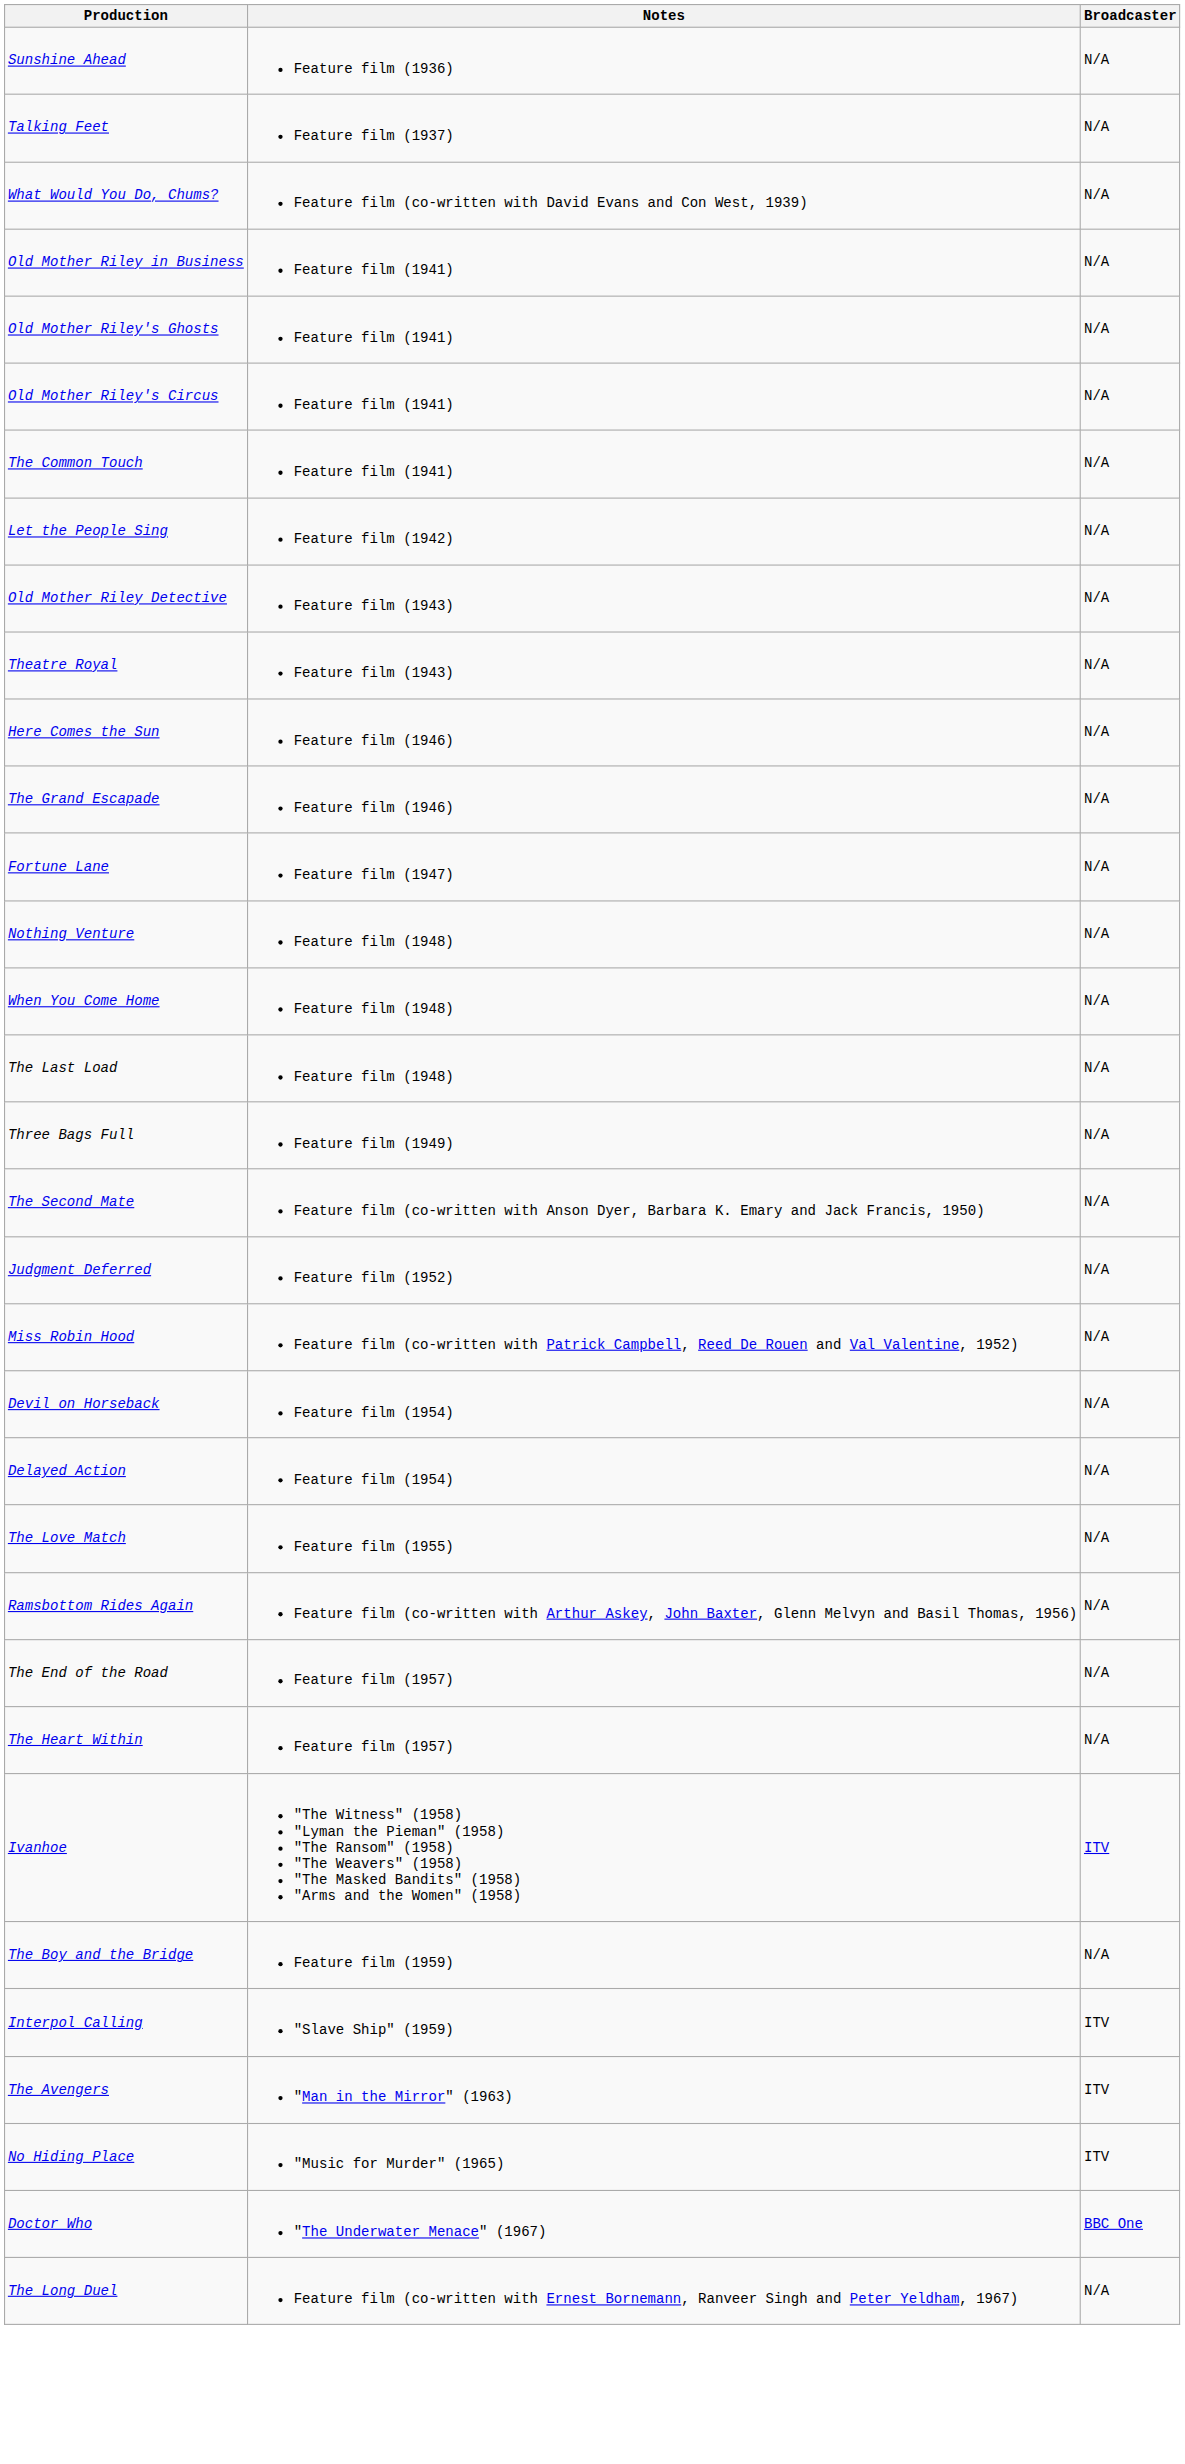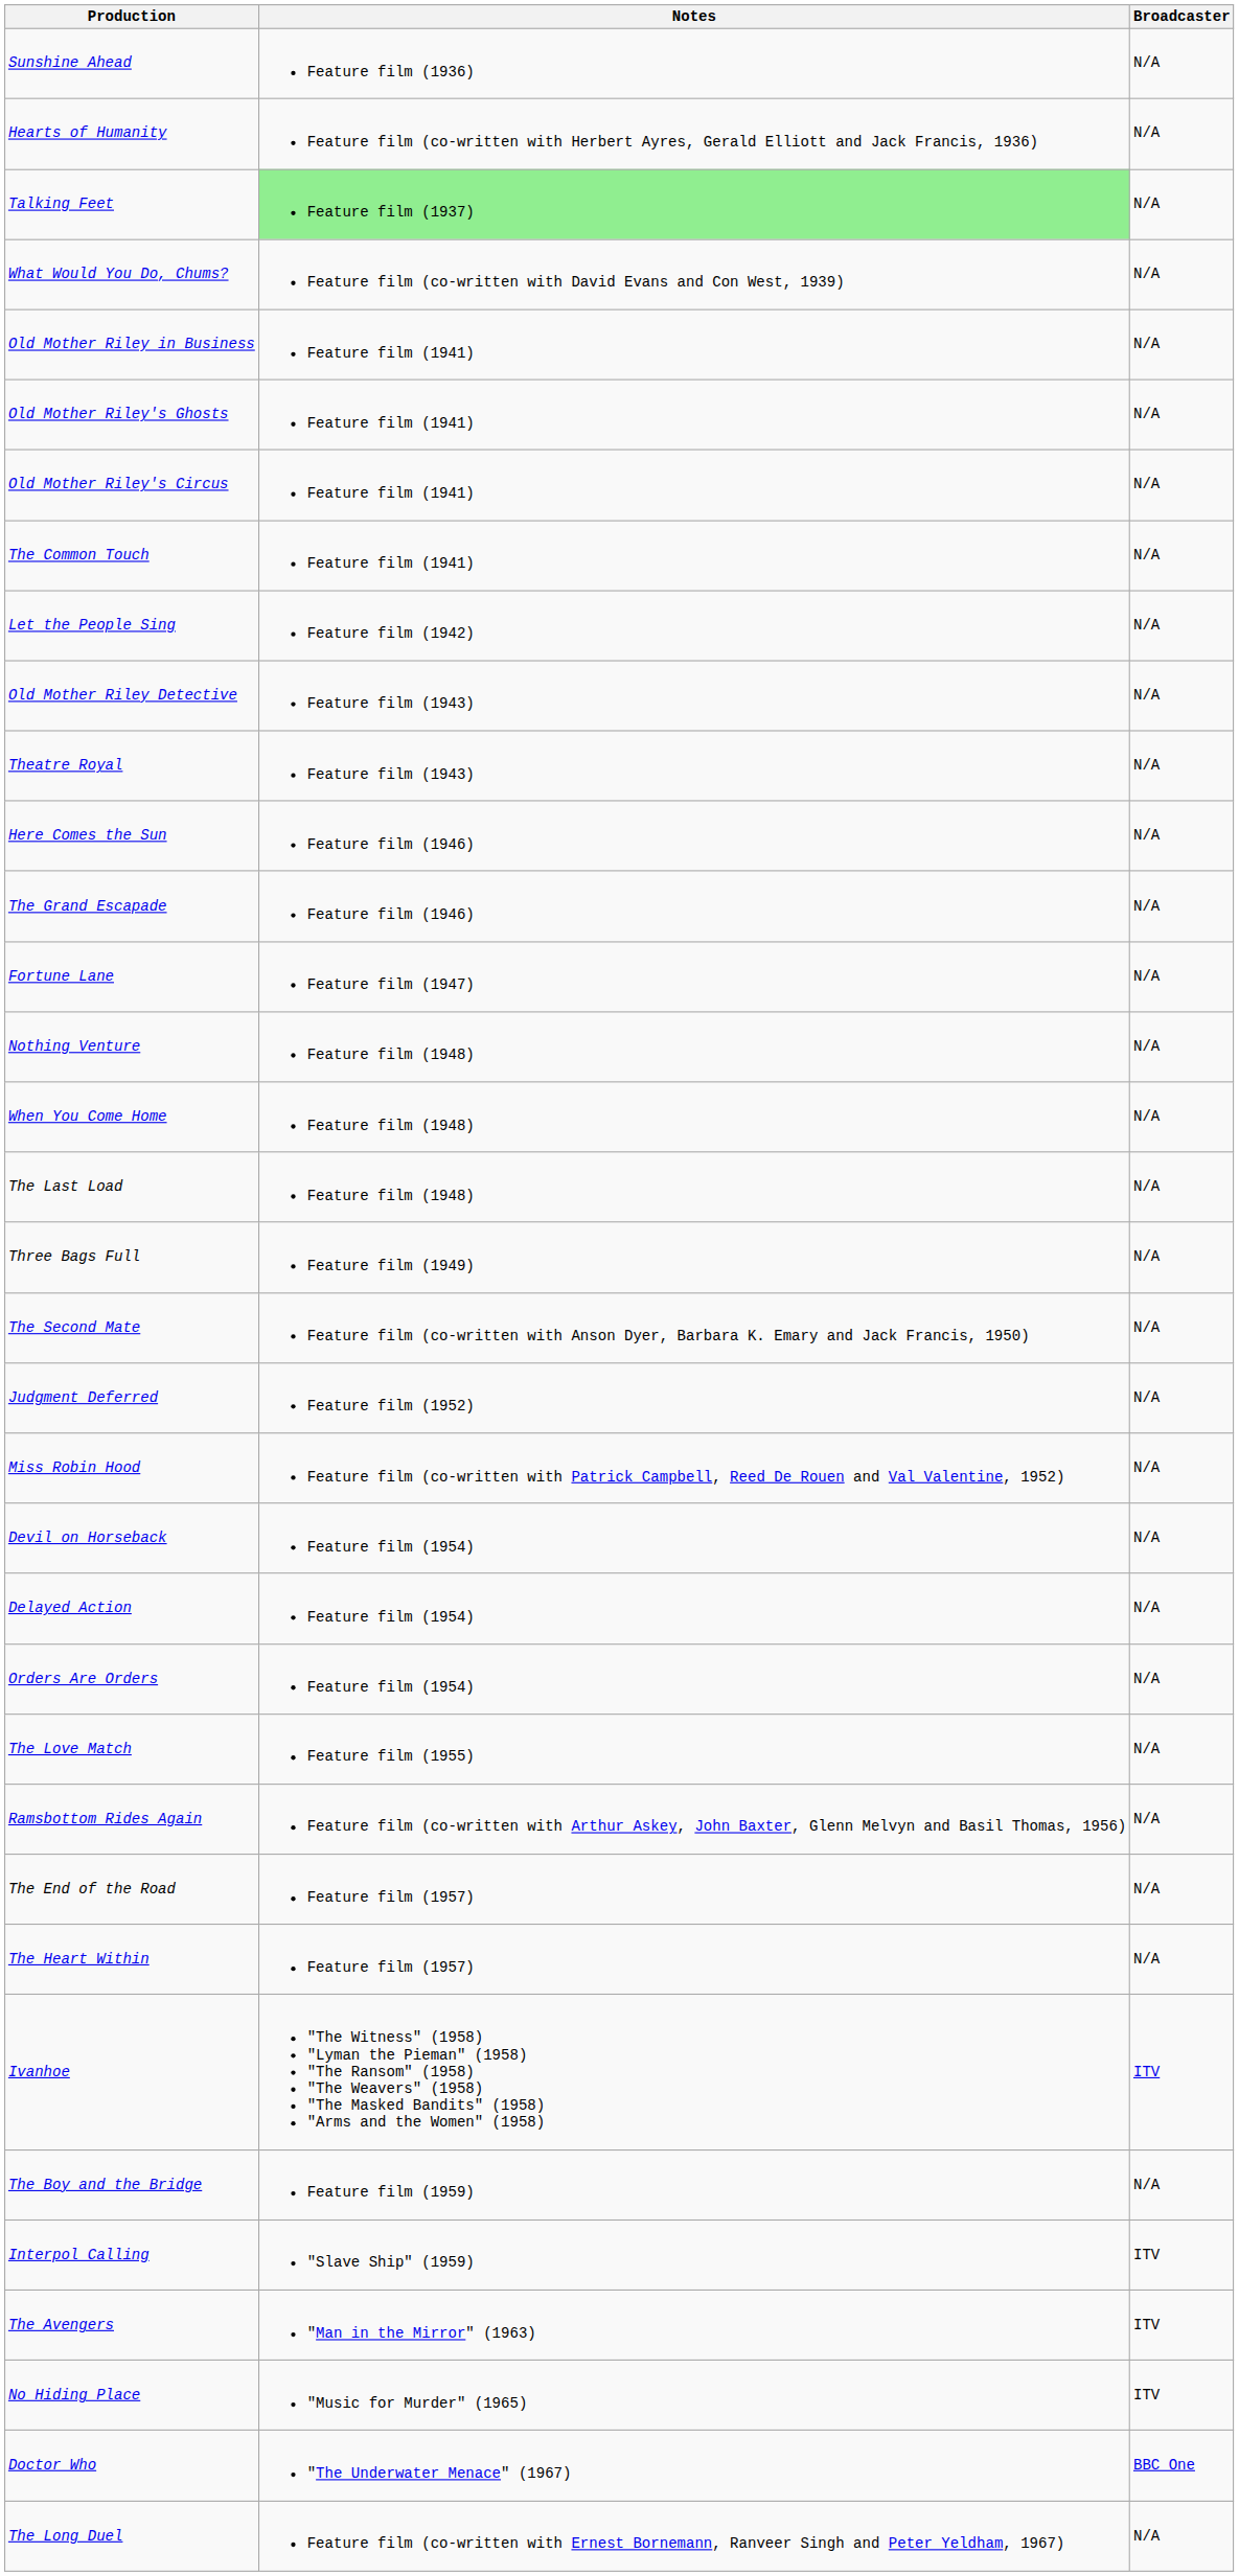 <table class="wikitable">
 <tr style="background:#ccc; text-align:center;">
 <th>Production</th>
 <th>Notes</th>
 <th>Broadcaster</th>
 </tr>
 <tr>
 <td><em><a href='#'>Sunshine Ahead</a></em></td>
 <td><br><ul><li>Feature film (1936)</li></ul></td>
 <td>N/A</td>
 </tr>
 <tr>
+<td><em><a href='#'>Hearts of Humanity</a></em></td>
+<td><br><ul><li>Feature film (co-written with Herbert Ayres, Gerald Elliott and Jack Francis, 1936)</li></ul></td>
+<td>N/A</td>
+</tr>
+<tr>
 <td><em><a href='#'>Talking Feet</a></em></td>
-<td><br><ul><li>Feature film (1937)</li></ul></td>
+<td style="background: lightgreen;"><br><ul><li>Feature film (1937)</li></ul></td>
 <td>N/A</td>
 </tr>
 <tr>
 <td><em><a href='#'>What Would You Do, Chums?</a></em></td>
 <td><br><ul><li>Feature film (co-written with David Evans and Con West, 1939)</li></ul></td>
 <td>N/A</td>
 </tr>
 <tr>
 <td><em><a href='#'>Old Mother Riley in Business</a></em></td>
 <td><br><ul><li>Feature film (1941)</li></ul></td>
 <td>N/A</td>
 </tr>
 <tr>
 <td><em><a href='#'>Old Mother Riley's Ghosts</a></em></td>
 <td><br><ul><li>Feature film (1941)</li></ul></td>
 <td>N/A</td>
 </tr>
 <tr>
 <td><em><a href='#'>Old Mother Riley's Circus</a></em></td>
 <td><br><ul><li>Feature film (1941)</li></ul></td>
 <td>N/A</td>
 </tr>
 <tr>
 <td><em><a href='#'>The Common Touch</a></em></td>
 <td><br><ul><li>Feature film (1941)</li></ul></td>
 <td>N/A</td>
 </tr>
 <tr>
 <td><em><a href='#'>Let the People Sing</a></em></td>
 <td><br><ul><li>Feature film (1942)</li></ul></td>
 <td>N/A</td>
 </tr>
 <tr>
 <td><em><a href='#'>Old Mother Riley Detective</a></em></td>
 <td><br><ul><li>Feature film (1943)</li></ul></td>
 <td>N/A</td>
 </tr>
 <tr>
 <td><em><a href='#'>Theatre Royal</a></em></td>
 <td><br><ul><li>Feature film (1943)</li></ul></td>
 <td>N/A</td>
 </tr>
 <tr>
 <td><em><a href='#'>Here Comes the Sun</a></em></td>
 <td><br><ul><li>Feature film (1946)</li></ul></td>
 <td>N/A</td>
 </tr>
 <tr>
 <td><em><a href='#'>The Grand Escapade</a></em></td>
 <td><br><ul><li>Feature film (1946)</li></ul></td>
 <td>N/A</td>
 </tr>
 <tr>
 <td><em><a href='#'>Fortune Lane</a></em></td>
 <td><br><ul><li>Feature film (1947)</li></ul></td>
 <td>N/A</td>
 </tr>
 <tr>
 <td><em><a href='#'>Nothing Venture</a></em></td>
 <td><br><ul><li>Feature film (1948)</li></ul></td>
 <td>N/A</td>
 </tr>
 <tr>
 <td><em><a href='#'>When You Come Home</a></em></td>
 <td><br><ul><li>Feature film (1948)</li></ul></td>
 <td>N/A</td>
 </tr>
 <tr>
 <td><em>The Last Load</em></td>
 <td><br><ul><li>Feature film (1948)</li></ul></td>
 <td>N/A</td>
 </tr>
 <tr>
 <td><em>Three Bags Full</em></td>
 <td><br><ul><li>Feature film (1949)</li></ul></td>
 <td>N/A</td>
 </tr>
 <tr>
 <td><em><a href='#'>The Second Mate</a></em></td>
 <td><br><ul><li>Feature film (co-written with Anson Dyer, Barbara K. Emary and Jack Francis, 1950)</li></ul></td>
 <td>N/A</td>
 </tr>
 <tr>
 <td><em><a href='#'>Judgment Deferred</a></em></td>
 <td><br><ul><li>Feature film (1952)</li></ul></td>
 <td>N/A</td>
 </tr>
 <tr>
 <td><em><a href='#'>Miss Robin Hood</a></em></td>
 <td><br><ul><li>Feature film (co-written with <a href='#'>Patrick Campbell</a>, <a href='#'>Reed De Rouen</a> and <a href='#'>Val Valentine</a>, 1952)</li></ul></td>
 <td>N/A</td>
 </tr>
 <tr>
 <td><em><a href='#'>Devil on Horseback</a></em></td>
 <td><br><ul><li>Feature film (1954)</li></ul></td>
 <td>N/A</td>
 </tr>
 <tr>
 <td><em><a href='#'>Delayed Action</a></em></td>
 <td><br><ul><li>Feature film (1954)</li></ul></td>
 <td>N/A</td>
 </tr>
 <tr>
+<td><em><a href='#'>Orders Are Orders</a></em></td>
+<td><br><ul><li>Feature film (1954)</li></ul></td>
+<td>N/A</td>
+</tr>
+<tr>
 <td><em><a href='#'>The Love Match</a></em></td>
 <td><br><ul><li>Feature film (1955)</li></ul></td>
 <td>N/A</td>
 </tr>
 <tr>
 <td><em><a href='#'>Ramsbottom Rides Again</a></em></td>
 <td><br><ul><li>Feature film (co-written with <a href='#'>Arthur Askey</a>, <a href='#'>John Baxter</a>, Glenn Melvyn and Basil Thomas, 1956)</li></ul></td>
 <td>N/A</td>
 </tr>
 <tr>
 <td><em>The End of the Road</em></td>
 <td><br><ul><li>Feature film (1957)</li></ul></td>
 <td>N/A</td>
 </tr>
 <tr>
 <td><em><a href='#'>The Heart Within</a></em></td>
 <td><br><ul><li>Feature film (1957)</li></ul></td>
 <td>N/A</td>
 </tr>
 <tr>
 <td><em><a href='#'>Ivanhoe</a></em></td>
 <td><br><ul><li>"The Witness" (1958)</li><li>"Lyman the Pieman" (1958)</li><li>"The Ransom" (1958)</li><li>"The Weavers" (1958)</li><li>"The Masked Bandits" (1958)</li><li>"Arms and the Women" (1958)</li></ul></td>
 <td><a href='#'>ITV</a></td>
 </tr>
 <tr>
 <td><em><a href='#'>The Boy and the Bridge</a></em></td>
 <td><br><ul><li>Feature film (1959)</li></ul></td>
 <td>N/A</td>
 </tr>
 <tr>
 <td><em><a href='#'>Interpol Calling</a></em></td>
 <td><br><ul><li>"Slave Ship" (1959)</li></ul></td>
 <td>ITV</td>
 </tr>
 <tr>
 <td><em><a href='#'>The Avengers</a></em></td>
 <td><br><ul><li>"<a href='#'>Man in the Mirror</a>" (1963)</li></ul></td>
 <td>ITV</td>
 </tr>
 <tr>
 <td><em><a href='#'>No Hiding Place</a></em></td>
 <td><br><ul><li>"Music for Murder" (1965)</li></ul></td>
 <td>ITV</td>
 </tr>
 <tr>
 <td><em><a href='#'>Doctor Who</a></em></td>
 <td><br><ul><li>"<a href='#'>The Underwater Menace</a>" (1967)</li></ul></td>
 <td><a href='#'>BBC One</a></td>
 </tr>
 <tr>
 <td><em><a href='#'>The Long Duel</a></em></td>
 <td><br><ul><li>Feature film (co-written with <a href='#'>Ernest Bornemann</a>, Ranveer Singh and <a href='#'>Peter Yeldham</a>, 1967)</li></ul></td>
 <td>N/A</td>
 </tr>
 </table>
